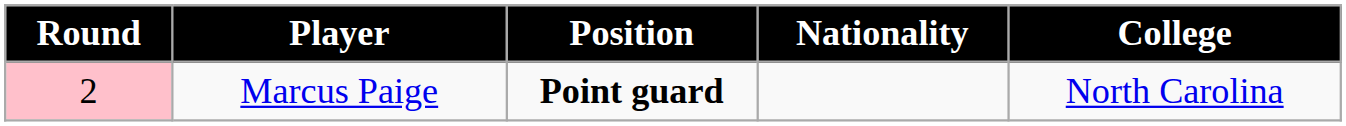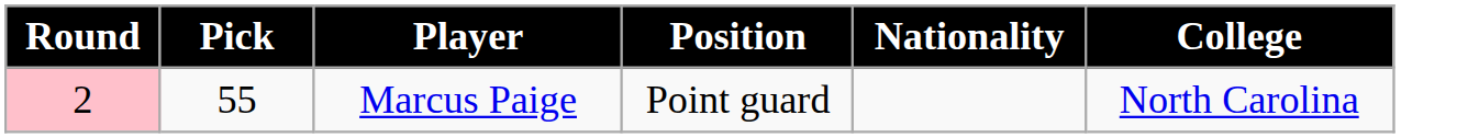 <table class="wikitable sortable sortable">
 <tr>
 <th style="background:#000000; color:white" width="10%">Round</th>
+<th style="background:#000000; color:white" width="10%">Pick</th>
 <th style="background:#000000; color:white" width="20%">Player</th>
 <th style="background:#000000; color:white" width="15%">Position</th>
 <th style="background:#000000; color:white" width="15%">Nationality</th>
 <th style="background:#000000; color:white" width="20%">College</th>
 </tr>
 <tr style="text-align: center">
 <td style="background: pink;">2</td>
+<td>55</td>
 <td><a href='#'>Marcus Paige</a></td>
-<td><strong>Point guard</strong></td>
+<td>Point guard</td>
 <td></td>
 <td><a href='#'>North Carolina</a></td>
 </tr>
 </table>
